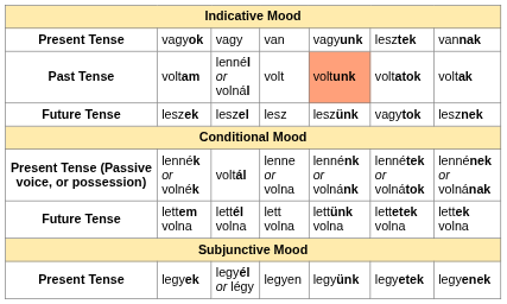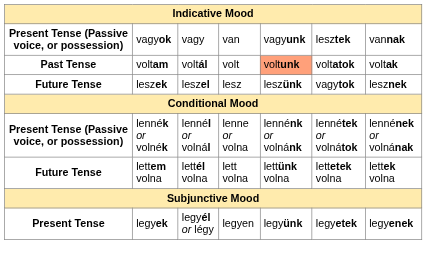 <table style="border-collapse:collapse" border="1" cellpadding="5" cellspacing="0">
 <tr>
 <th colspan="7" bgcolor="#FFEBAD">Indicative Mood</th>
 </tr>
 <tr>
-<th>Present Tense</th>
+<th>Present Tense (Passive voice, or possession)</th>
 <td>vagy<strong>ok</strong></td>
 <td>vagy</td>
 <td>van</td>
 <td>vagy<strong>unk</strong></td>
 <td>lesz<strong>tek</strong></td>
 <td>van<strong>nak</strong></td>
 </tr>
 <tr>
 <th>Past Tense</th>
 <td>volt<strong>am</strong></td>
-<td>lenné<strong>l</strong><br><em>or</em> volná<strong>l</strong></td>
+<td>volt<strong>ál</strong></td>
 <td>volt</td>
 <td style="background: lightsalmon;">volt<strong>unk</strong></td>
 <td>volt<strong>atok</strong></td>
 <td>volt<strong>ak</strong></td>
 </tr>
 <tr>
 <th>Future Tense</th>
 <td>lesz<strong>ek</strong></td>
 <td>lesz<strong>el</strong></td>
 <td>lesz</td>
 <td>lesz<strong>ünk</strong></td>
 <td>vagy<strong>tok</strong></td>
 <td>lesz<strong>nek</strong></td>
 </tr>
 <tr>
 <th colspan="7" bgcolor="#FFEBAD">Conditional Mood</th>
 </tr>
 <tr>
 <th>Present Tense (Passive voice, or possession)</th>
 <td>lenné<strong>k</strong><br><em>or</em> volné<strong>k</strong></td>
-<td>volt<strong>ál</strong></td>
+<td>lenné<strong>l</strong><br><em>or</em> volná<strong>l</strong></td>
 <td>lenne<br><em>or</em> volna</td>
 <td>lenné<strong>nk</strong><br><em>or</em> volná<strong>nk</strong></td>
 <td>lenné<strong>tek</strong><br><em>or</em> volná<strong>tok</strong></td>
 <td>lenné<strong>nek</strong><br><em>or</em> volná<strong>nak</strong></td>
 </tr>
 <tr>
 <th>Future Tense</th>
 <td>lett<strong>em</strong><br>volna</td>
 <td>lett<strong>él</strong><br>volna</td>
 <td>lett<br>volna</td>
 <td>lett<strong>ünk</strong><br>volna</td>
 <td>lett<strong>etek</strong><br>volna</td>
 <td>lett<strong>ek</strong><br>volna</td>
 </tr>
 <tr>
 <th colspan="7" bgcolor="#FFEBAD">Subjunctive Mood</th>
 </tr>
 <tr>
 <th>Present Tense</th>
 <td>legy<strong>ek</strong></td>
 <td>legy<strong>él</strong><br><em>or</em> légy</td>
 <td>legyen</td>
 <td>legy<strong>ünk</strong></td>
 <td>legy<strong>etek</strong></td>
 <td>legy<strong>enek</strong></td>
 </tr>
 </table>
